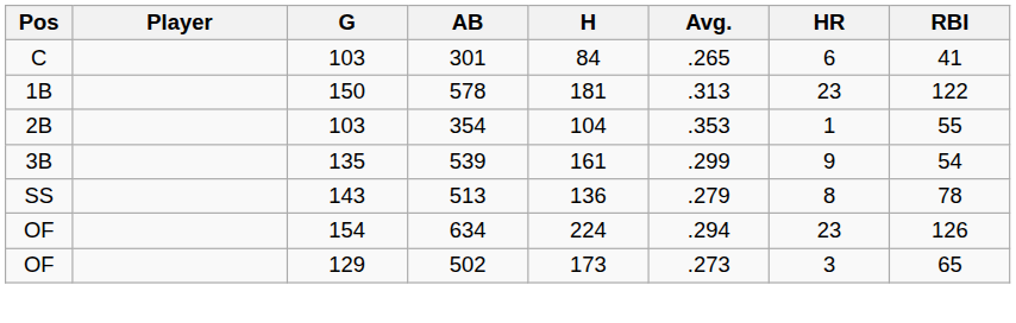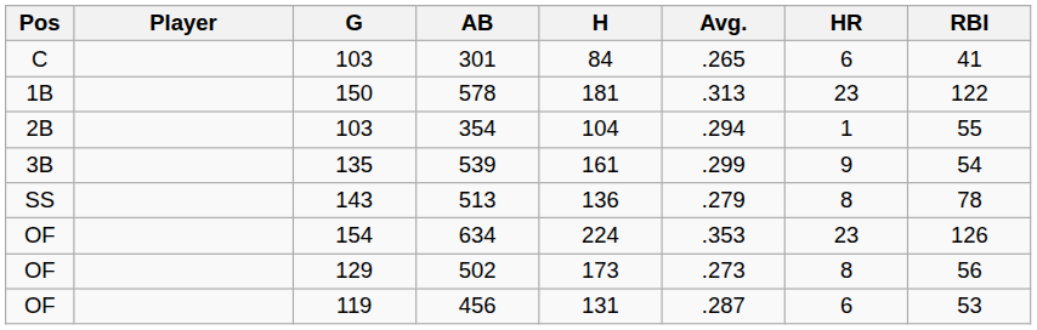 <table class="wikitable sortable">
 <tr>
 <th bgcolor="#DDDDFF" width="5%">Pos</th>
 <th bgcolor="#DDDDFF" width="16%">Player</th>
 <th bgcolor="#DDDDFF" width="9%">G</th>
 <th bgcolor="#DDDDFF" width="9%">AB</th>
 <th bgcolor="#DDDDFF" width="9%">H</th>
 <th bgcolor="#DDDDFF" width="9%">Avg.</th>
 <th bgcolor="#DDDDFF" width="9%">HR</th>
 <th bgcolor="#DDDDFF" width="9%">RBI</th>
 </tr>
 <tr align="center">
 <td>C</td>
 <td></td>
 <td>103</td>
 <td>301</td>
 <td>84</td>
 <td>.265</td>
 <td>6</td>
 <td>41</td>
 </tr>
 <tr align="center">
 <td>1B</td>
 <td></td>
 <td>150</td>
 <td>578</td>
 <td>181</td>
 <td>.313</td>
 <td>23</td>
 <td>122</td>
 </tr>
 <tr align="center">
 <td>2B</td>
 <td></td>
 <td>103</td>
 <td>354</td>
 <td>104</td>
-<td>.353</td>
+<td>.294</td>
 <td>1</td>
 <td>55</td>
 </tr>
 <tr align="center">
 <td>3B</td>
 <td></td>
 <td>135</td>
 <td>539</td>
 <td>161</td>
 <td>.299</td>
 <td>9</td>
 <td>54</td>
 </tr>
 <tr align="center">
 <td>SS</td>
 <td></td>
 <td>143</td>
 <td>513</td>
 <td>136</td>
 <td>.279</td>
 <td>8</td>
 <td>78</td>
 </tr>
 <tr align="center">
 <td>OF</td>
 <td></td>
 <td>154</td>
 <td>634</td>
 <td>224</td>
-<td>.294</td>
+<td>.353</td>
 <td>23</td>
 <td>126</td>
 </tr>
 <tr align="center">
 <td>OF</td>
 <td></td>
 <td>129</td>
 <td>502</td>
 <td>173</td>
 <td>.273</td>
-<td>3</td>
-<td>65</td>
+<td>8</td>
+<td>56</td>
+</tr>
+<tr align="center">
+<td>OF</td>
+<td></td>
+<td>119</td>
+<td>456</td>
+<td>131</td>
+<td>.287</td>
+<td>6</td>
+<td>53</td>
 </tr>
 </table>
